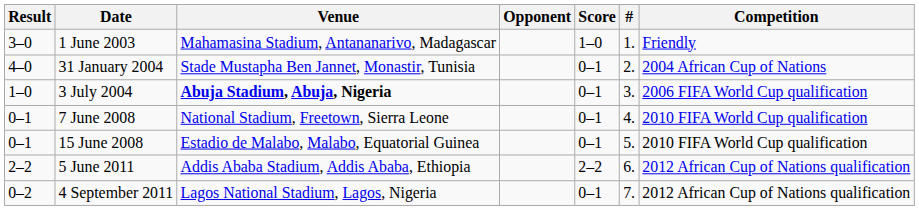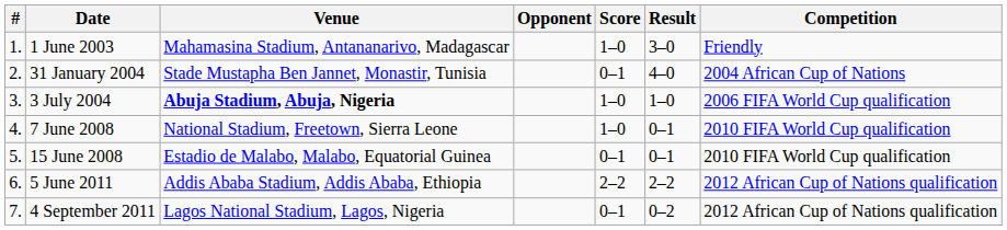 <table class="wikitable sortable">
 <tr>
-<th>Result</th>
+<th>#</th>
 <th>Date</th>
 <th>Venue</th>
 <th>Opponent</th>
 <th>Score</th>
-<th>#</th>
+<th>Result</th>
 <th>Competition</th>
 </tr>
 <tr>
-<td>3–0</td>
+<td>1.</td>
 <td>1 June 2003</td>
 <td><a href='#'>Mahamasina Stadium</a>, <a href='#'>Antananarivo</a>, Madagascar</td>
 <td></td>
 <td>1–0</td>
-<td>1.</td>
+<td>3–0</td>
 <td><a href='#'>Friendly</a></td>
 </tr>
 <tr>
-<td>4–0</td>
+<td>2.</td>
 <td>31 January 2004</td>
 <td><a href='#'>Stade Mustapha Ben Jannet</a>, <a href='#'>Monastir</a>, Tunisia</td>
 <td></td>
 <td>0–1</td>
-<td>2.</td>
+<td>4–0</td>
 <td><a href='#'>2004 African Cup of Nations</a></td>
 </tr>
 <tr>
-<td>1–0</td>
+<td>3.</td>
 <td>3 July 2004</td>
 <td><strong><a href='#'>Abuja Stadium</a>, <a href='#'>Abuja</a>, Nigeria</strong></td>
 <td></td>
-<td>0–1</td>
-<td>3.</td>
+<td>1–0</td>
+<td>1–0</td>
 <td><a href='#'>2006 FIFA World Cup qualification</a></td>
 </tr>
 <tr>
-<td>0–1</td>
+<td>4.</td>
 <td>7 June 2008</td>
 <td><a href='#'>National Stadium</a>, <a href='#'>Freetown</a>, Sierra Leone</td>
 <td></td>
+<td>1–0</td>
 <td>0–1</td>
-<td>4.</td>
 <td><a href='#'>2010 FIFA World Cup qualification</a></td>
 </tr>
 <tr>
-<td>0–1</td>
+<td>5.</td>
 <td>15 June 2008</td>
 <td><a href='#'>Estadio de Malabo</a>, <a href='#'>Malabo</a>, Equatorial Guinea</td>
 <td></td>
 <td>0–1</td>
-<td>5.</td>
+<td>0–1</td>
 <td>2010 FIFA World Cup qualification</td>
 </tr>
 <tr>
-<td>2–2</td>
+<td>6.</td>
 <td>5 June 2011</td>
 <td><a href='#'>Addis Ababa Stadium</a>, <a href='#'>Addis Ababa</a>, Ethiopia</td>
 <td></td>
 <td>2–2</td>
-<td>6.</td>
+<td>2–2</td>
 <td><a href='#'>2012 African Cup of Nations qualification</a></td>
 </tr>
 <tr>
-<td>0–2</td>
+<td>7.</td>
 <td>4 September 2011</td>
 <td><a href='#'>Lagos National Stadium</a>, <a href='#'>Lagos</a>, Nigeria</td>
 <td></td>
 <td>0–1</td>
-<td>7.</td>
+<td>0–2</td>
 <td>2012 African Cup of Nations qualification</td>
 </tr>
 </table>
